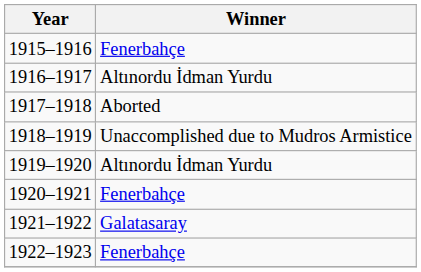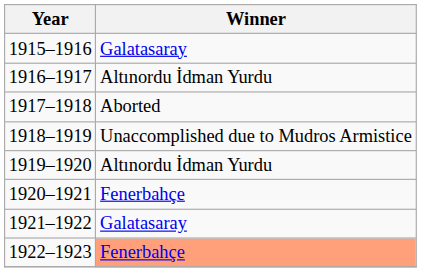 <table class="wikitable">
 <tr>
 <th>Year</th>
 <th>Winner</th>
 </tr>
 <tr>
 <td>1915–1916</td>
-<td><a href='#'> Fenerbahçe</a></td>
+<td><a href='#'> Galatasaray</a></td>
 </tr>
 <tr>
 <td>1916–1917</td>
 <td>Altınordu İdman Yurdu</td>
 </tr>
 <tr>
 <td>1917–1918</td>
 <td>Aborted</td>
 </tr>
 <tr>
 <td>1918–1919</td>
 <td>Unaccomplished due to Mudros Armistice</td>
 </tr>
 <tr>
 <td>1919–1920</td>
 <td>Altınordu İdman Yurdu</td>
 </tr>
 <tr>
 <td>1920–1921</td>
 <td><a href='#'> Fenerbahçe</a></td>
 </tr>
 <tr>
 <td>1921–1922</td>
 <td><a href='#'> Galatasaray</a></td>
 </tr>
 <tr>
 <td>1922–1923</td>
-<td><a href='#'> Fenerbahçe</a></td>
+<td style="background: lightsalmon;"><a href='#'> Fenerbahçe</a></td>
 </tr>
 <tr>
 </tr>
 </table>
